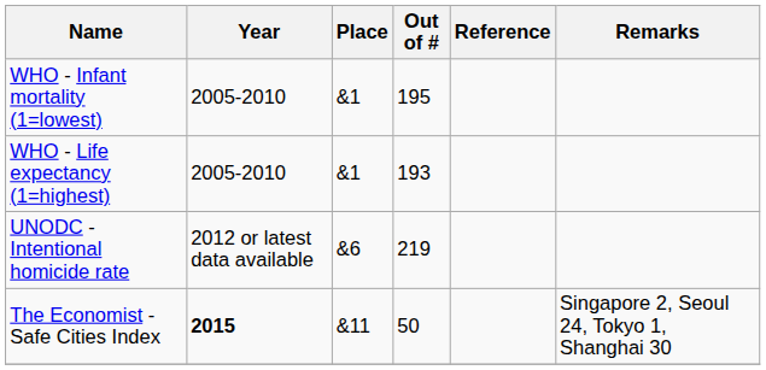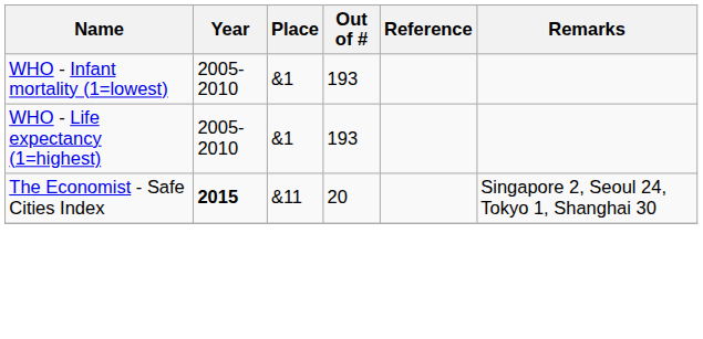 <table class="wikitable sortable" style="text-align:left">
 <tr>
 <th>Name</th>
 <th>Year</th>
 <th>Place</th>
 <th>Out of #</th>
 <th>Reference</th>
 <th>Remarks</th>
 </tr>
 <tr>
 <td><a href='#'>WHO</a> - <a href='#'>Infant mortality (1=lowest)</a></td>
 <td>2005-2010</td>
 <td><span>&</span>1</td>
-<td>195</td>
+<td>193</td>
 <td></td>
 <td></td>
 </tr>
 <tr>
 <td><a href='#'>WHO</a> - <a href='#'>Life expectancy (1=highest)</a></td>
 <td>2005-2010</td>
 <td><span>&</span>1</td>
 <td>193</td>
 <td></td>
 <td></td>
 </tr>
 <tr>
-<td><a href='#'>UNODC</a> - <a href='#'>Intentional homicide rate</a></td>
-<td>2012 or latest data available</td>
-<td><span>&</span>6</td>
-<td>219</td>
-<td></td>
-<td></td>
-</tr>
-<tr>
 <td><a href='#'>The Economist</a> - Safe Cities Index</td>
 <td><strong>2015</strong></td>
 <td><span>&</span>11</td>
-<td>50</td>
+<td>20</td>
 <td></td>
 <td>Singapore 2, Seoul 24, Tokyo 1, Shanghai 30</td>
 </tr>
 <tr>
 </tr>
 </table>
